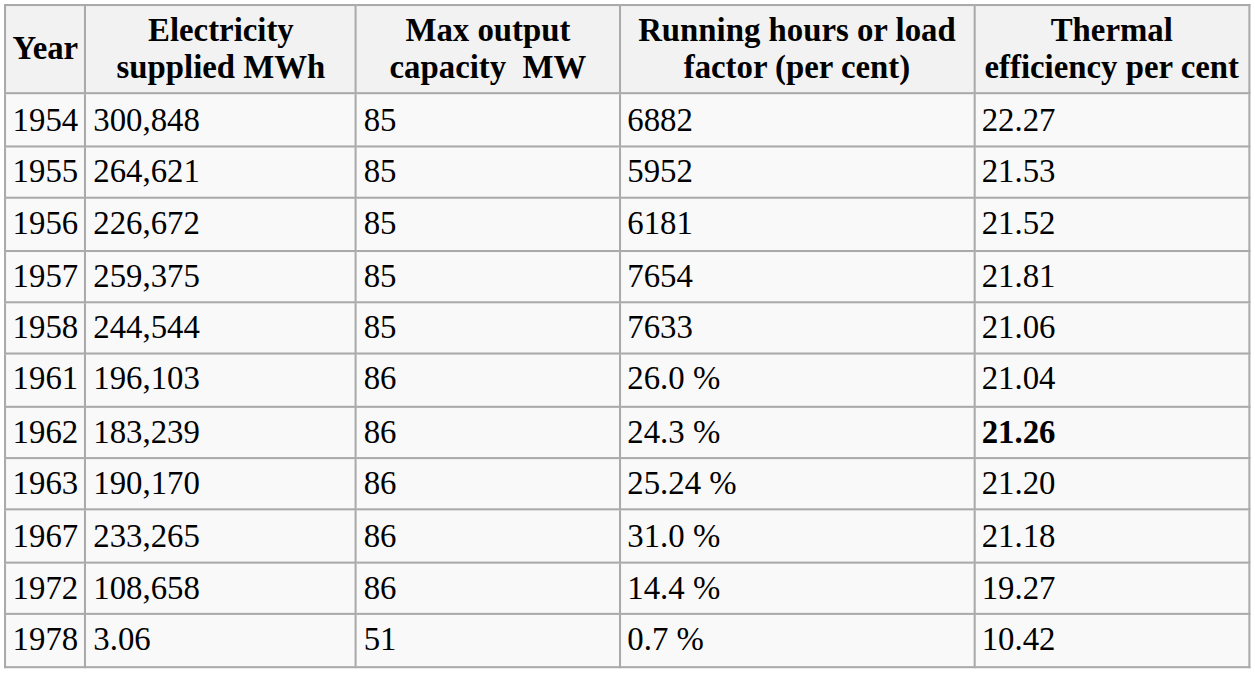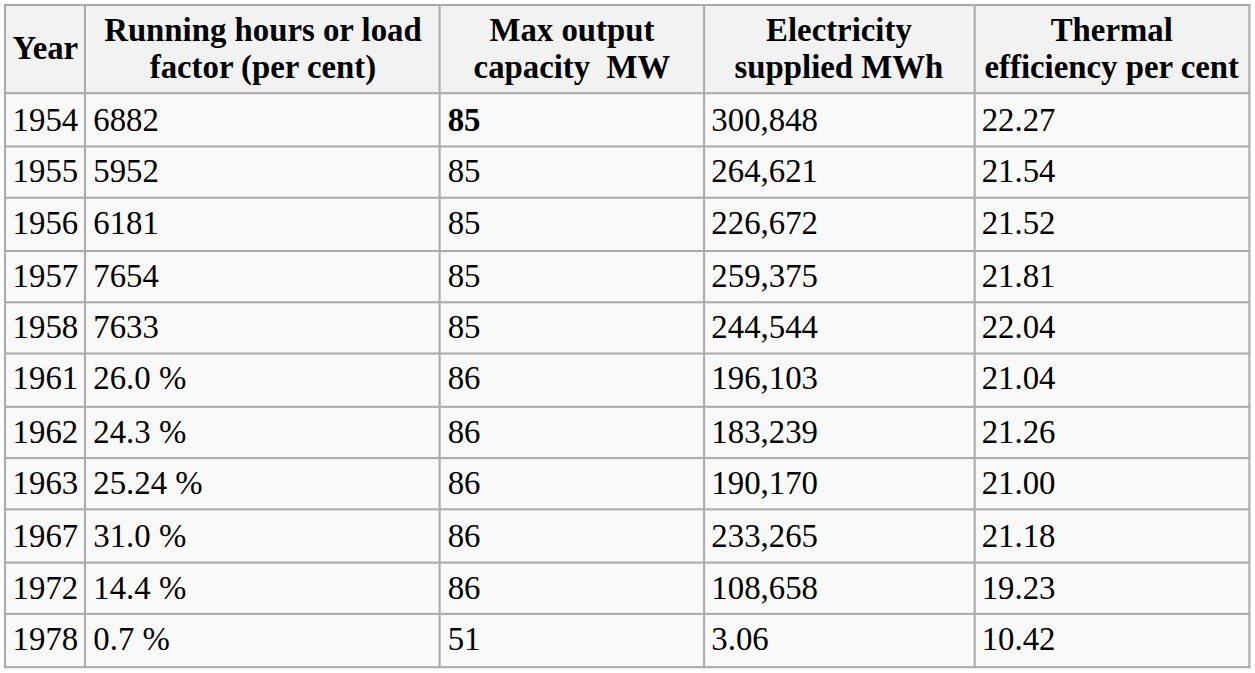 <table class="wikitable">
 <tr>
 <th>Year</th>
+<th>Running hours or load factor (per cent)</th>
+<th>Max output capacity  MW</th>
 <th>Electricity supplied MWh</th>
-<th>Max output capacity  MW</th>
-<th>Running hours or load factor (per cent)</th>
 <th>Thermal efficiency per cent</th>
 </tr>
 <tr>
 <td>1954</td>
+<td>6882</td>
+<td><strong>85</strong></td>
 <td>300,848</td>
-<td>85</td>
-<td>6882</td>
 <td>22.27</td>
 </tr>
 <tr>
 <td>1955</td>
+<td>5952</td>
+<td>85</td>
 <td>264,621</td>
-<td>85</td>
-<td>5952</td>
-<td>21.53</td>
+<td>21.54</td>
 </tr>
 <tr>
 <td>1956</td>
+<td>6181</td>
+<td>85</td>
 <td>226,672</td>
-<td>85</td>
-<td>6181</td>
 <td>21.52</td>
 </tr>
 <tr>
 <td>1957</td>
+<td>7654</td>
+<td>85</td>
 <td>259,375</td>
-<td>85</td>
-<td>7654</td>
 <td>21.81</td>
 </tr>
 <tr>
 <td>1958</td>
+<td>7633</td>
+<td>85</td>
 <td>244,544</td>
-<td>85</td>
-<td>7633</td>
-<td>21.06</td>
+<td>22.04</td>
 </tr>
 <tr>
 <td>1961</td>
+<td>26.0 %</td>
+<td>86</td>
 <td>196,103</td>
-<td>86</td>
-<td>26.0 %</td>
 <td>21.04</td>
 </tr>
 <tr>
 <td>1962</td>
+<td>24.3 %</td>
+<td>86</td>
 <td>183,239</td>
-<td>86</td>
-<td>24.3 %</td>
-<td><strong>21.26</strong></td>
+<td>21.26</td>
 </tr>
 <tr>
 <td>1963</td>
+<td>25.24 %</td>
+<td>86</td>
 <td>190,170</td>
-<td>86</td>
-<td>25.24 %</td>
-<td>21.20</td>
+<td>21.00</td>
 </tr>
 <tr>
 <td>1967</td>
+<td>31.0 %</td>
+<td>86</td>
 <td>233,265</td>
-<td>86</td>
-<td>31.0 %</td>
 <td>21.18</td>
 </tr>
 <tr>
 <td>1972</td>
+<td>14.4 %</td>
+<td>86</td>
 <td>108,658</td>
-<td>86</td>
-<td>14.4 %</td>
-<td>19.27</td>
+<td>19.23</td>
 </tr>
 <tr>
 <td>1978</td>
+<td>0.7 %</td>
+<td>51</td>
 <td>3.06</td>
-<td>51</td>
-<td>0.7 %</td>
 <td>10.42</td>
 </tr>
 </table>
